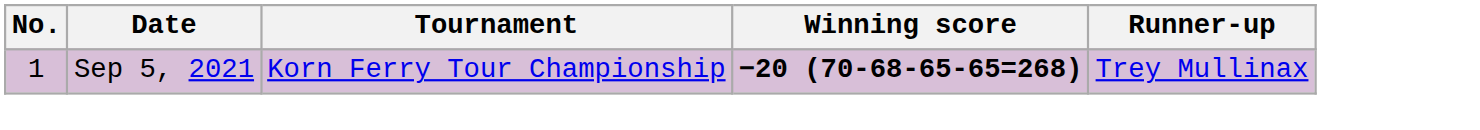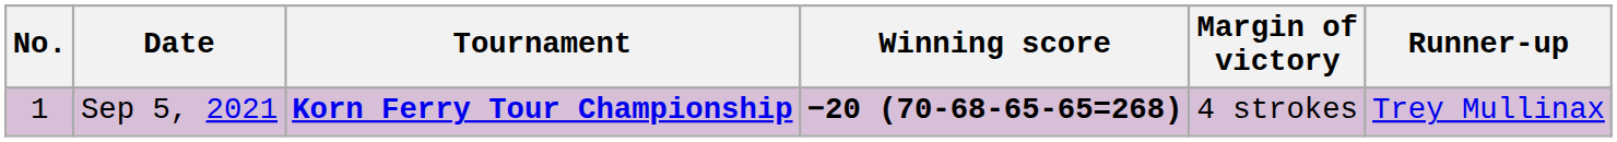 <table class="wikitable" style="font-size:95%;">
 <tr>
 <th>No.</th>
 <th>Date</th>
 <th>Tournament</th>
 <th>Winning score</th>
+<th>Margin of<br>victory</th>
 <th>Runner-up</th>
 </tr>
 <tr style="background:#D8BFD8;">
 <td align=center>1</td>
 <td align=right>Sep 5, <a href='#'>2021</a></td>
-<td><a href='#'>Korn Ferry Tour Championship</a></td>
+<td><strong><a href='#'>Korn Ferry Tour Championship</a></strong></td>
 <td><strong>−20 (70-68-65-65=268)</strong></td>
+<td>4 strokes</td>
 <td> <a href='#'>Trey Mullinax</a></td>
 </tr>
 </table>
